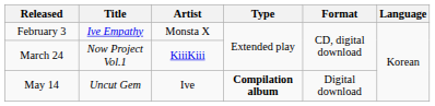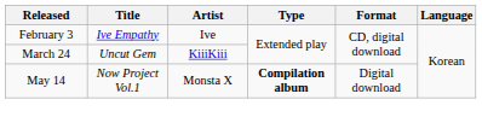 <table class="wikitable" style="text-align: center;">
 <tr>
 <th style="width:20%;">Released</th>
 <th style="width:20%;">Title</th>
 <th style="width:20%;">Artist</th>
 <th style="width:20%;">Type</th>
 <th style="width:20%;">Format</th>
 <th style="width:20%;">Language</th>
 </tr>
 <tr>
 <td>February 3</td>
 <td><em><a href='#'>Ive Empathy</a></em></td>
-<td>Monsta X</td>
+<td>Ive</td>
 <td rowspan="2">Extended play</td>
 <td rowspan="2">CD, digital download</td>
 <td rowspan="3">Korean</td>
 </tr>
 <tr>
 <td>March 24</td>
-<td><em>Now Project Vol.1</em></td>
+<td><em>Uncut Gem</em></td>
 <td><a href='#'>KiiiKiii</a></td>
 </tr>
 <tr>
 <td>May 14</td>
-<td><em>Uncut Gem</em></td>
-<td>Ive</td>
+<td><em>Now Project Vol.1</em></td>
+<td>Monsta X</td>
 <td><strong>Compilation album</strong></td>
 <td>Digital download</td>
 </tr>
 </table>
